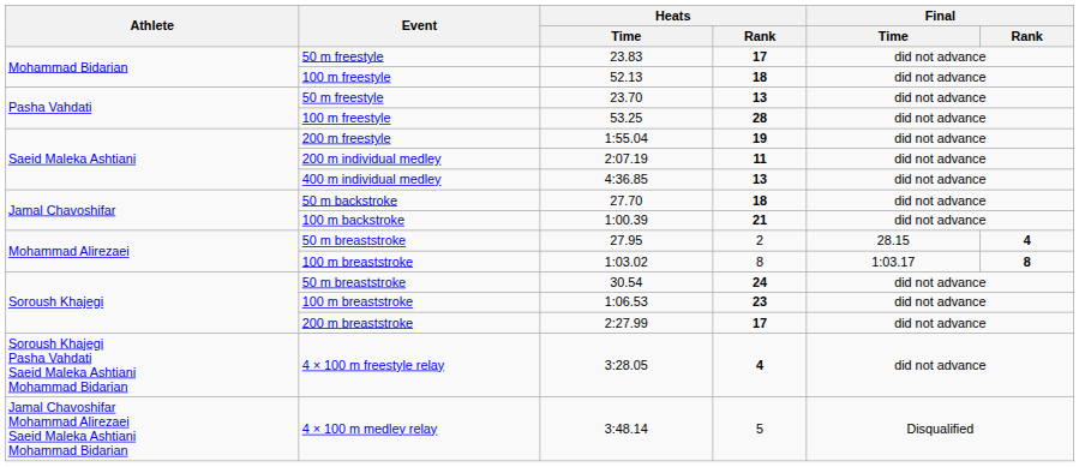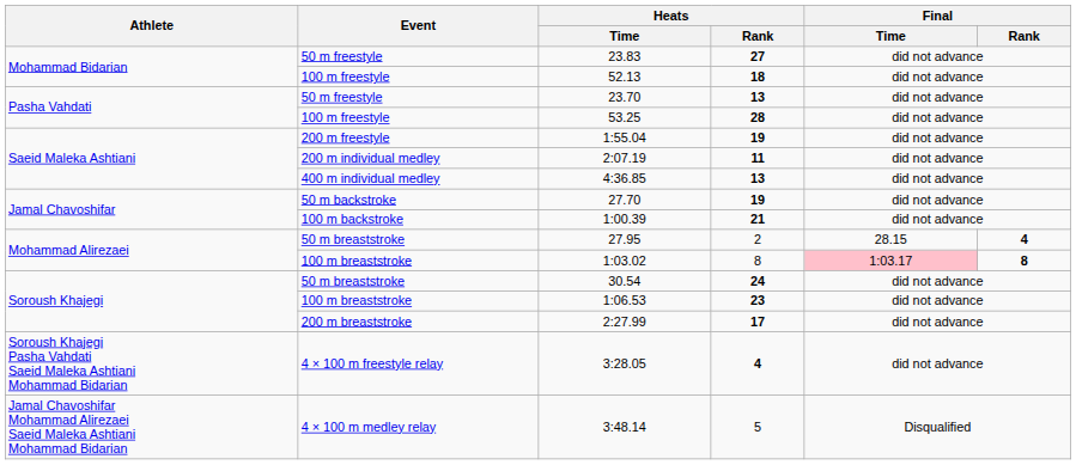 <table class="wikitable" width="75%" style="text-align:center; font-size:90%">
 <tr>
 <th rowspan="2" width="22%">Athlete</th>
 <th rowspan="2" width="18%">Event</th>
 <th colspan="2" width="20%">Heats</th>
 <th colspan="2" width="20%">Final</th>
 </tr>
 <tr>
 <th width="13%">Time</th>
 <th>Rank</th>
 <th width="13%">Time</th>
 <th>Rank</th>
 </tr>
 <tr>
 <td rowspan="2" align="left"><a href='#'>Mohammad Bidarian</a></td>
 <td align="left"><a href='#'>50 m freestyle</a></td>
 <td>23.83</td>
-<td><strong>17</strong></td>
+<td><strong>27</strong></td>
 <td colspan=2>did not advance</td>
 </tr>
 <tr>
 <td align="left"><a href='#'>100 m freestyle</a></td>
 <td>52.13</td>
 <td><strong>18</strong></td>
 <td colspan=2>did not advance</td>
 </tr>
 <tr>
 <td rowspan="2" align="left"><a href='#'>Pasha Vahdati</a></td>
 <td align="left"><a href='#'>50 m freestyle</a></td>
 <td>23.70</td>
 <td><strong>13</strong></td>
 <td colspan=2>did not advance</td>
 </tr>
 <tr>
 <td align="left"><a href='#'>100 m freestyle</a></td>
 <td>53.25</td>
 <td><strong>28</strong></td>
 <td colspan=2>did not advance</td>
 </tr>
 <tr>
 <td rowspan="3" align="left"><a href='#'>Saeid Maleka Ashtiani</a></td>
 <td align="left"><a href='#'>200 m freestyle</a></td>
 <td>1:55.04</td>
 <td><strong>19</strong></td>
 <td colspan=2>did not advance</td>
 </tr>
 <tr>
 <td align="left"><a href='#'>200 m individual medley</a></td>
 <td>2:07.19</td>
 <td><strong>11</strong></td>
 <td colspan=2>did not advance</td>
 </tr>
 <tr>
 <td align="left"><a href='#'>400 m individual medley</a></td>
 <td>4:36.85</td>
 <td><strong>13</strong></td>
 <td colspan=2>did not advance</td>
 </tr>
 <tr>
 <td rowspan="2" align="left"><a href='#'>Jamal Chavoshifar</a></td>
 <td align="left"><a href='#'>50 m backstroke</a></td>
 <td>27.70</td>
-<td><strong>18</strong></td>
+<td><strong>19</strong></td>
 <td colspan=2>did not advance</td>
 </tr>
 <tr>
 <td align="left"><a href='#'>100 m backstroke</a></td>
 <td>1:00.39</td>
 <td><strong>21</strong></td>
 <td colspan=2>did not advance</td>
 </tr>
 <tr>
 <td rowspan="2" align="left"><a href='#'>Mohammad Alirezaei</a></td>
 <td align="left"><a href='#'>50 m breaststroke</a></td>
 <td>27.95</td>
 <td>2 <strong></strong></td>
 <td>28.15</td>
 <td><strong>4</strong></td>
 </tr>
 <tr>
 <td align="left"><a href='#'>100 m breaststroke</a></td>
 <td>1:03.02</td>
 <td>8 <strong></strong></td>
-<td>1:03.17</td>
+<td style="background: pink;">1:03.17</td>
 <td><strong>8</strong></td>
 </tr>
 <tr>
 <td rowspan="3" align="left"><a href='#'>Soroush Khajegi</a></td>
 <td align="left"><a href='#'>50 m breaststroke</a></td>
 <td>30.54</td>
 <td><strong>24</strong></td>
 <td colspan=2>did not advance</td>
 </tr>
 <tr>
 <td align="left"><a href='#'>100 m breaststroke</a></td>
 <td>1:06.53</td>
 <td><strong>23</strong></td>
 <td colspan=2>did not advance</td>
 </tr>
 <tr>
 <td align="left"><a href='#'>200 m breaststroke</a></td>
 <td>2:27.99</td>
 <td><strong>17</strong></td>
 <td colspan=2>did not advance</td>
 </tr>
 <tr>
 <td align="left"><a href='#'>Soroush Khajegi</a><br><a href='#'>Pasha Vahdati</a><br><a href='#'>Saeid Maleka Ashtiani</a><br><a href='#'>Mohammad Bidarian</a></td>
 <td align="left"><a href='#'>4 × 100 m freestyle relay</a></td>
 <td>3:28.05</td>
 <td><strong>4</strong></td>
 <td colspan=2>did not advance</td>
 </tr>
 <tr>
 <td align="left"><a href='#'>Jamal Chavoshifar</a><br><a href='#'>Mohammad Alirezaei</a><br><a href='#'>Saeid Maleka Ashtiani</a><br><a href='#'>Mohammad Bidarian</a></td>
 <td align="left"><a href='#'>4 × 100 m medley relay</a></td>
 <td>3:48.14</td>
 <td>5 <strong></strong></td>
 <td colspan=2>Disqualified</td>
 </tr>
 </table>
